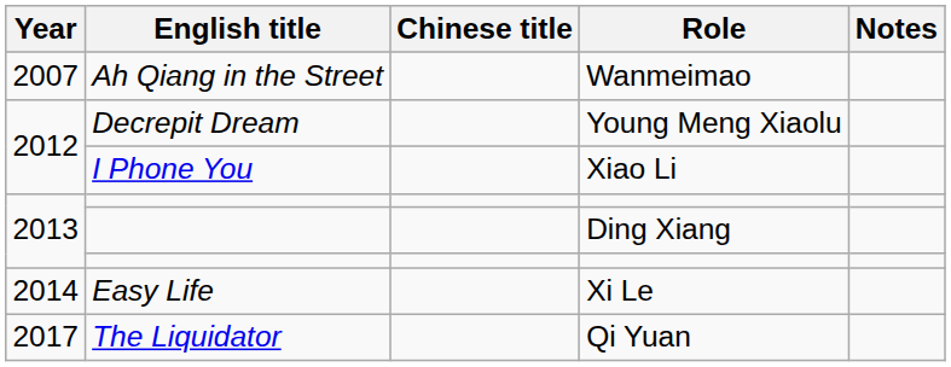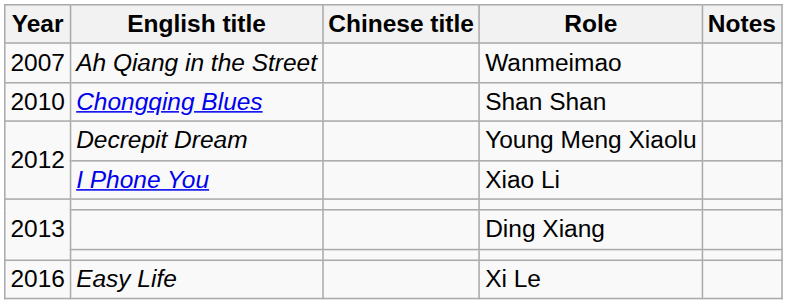 <table class="wikitable">
 <tr>
 <th>Year</th>
 <th>English title</th>
 <th>Chinese title</th>
 <th>Role</th>
 <th>Notes</th>
 </tr>
 <tr>
 <td>2007</td>
 <td><em>Ah Qiang in the Street</em></td>
 <td></td>
 <td>Wanmeimao</td>
+<td></td>
+</tr>
+<tr>
+<td>2010</td>
+<td><em><a href='#'>Chongqing Blues</a></em></td>
+<td></td>
+<td>Shan Shan</td>
 <td></td>
 </tr>
 <tr>
 <td rowspan=2>2012</td>
 <td><em>Decrepit Dream</em></td>
 <td></td>
 <td>Young Meng Xiaolu</td>
 <td></td>
 </tr>
 <tr>
 <td><em><a href='#'>I Phone You</a></em></td>
 <td></td>
 <td>Xiao Li</td>
 <td></td>
 </tr>
 <tr>
 <td rowspan=3>2013</td>
 <td></td>
 <td></td>
 <td></td>
 <td></td>
 </tr>
 <tr>
 <td></td>
 <td></td>
 <td>Ding Xiang</td>
 <td></td>
 </tr>
 <tr>
 <td></td>
 <td></td>
 <td></td>
 <td></td>
 </tr>
 <tr>
-<td>2014</td>
+<td>2016</td>
 <td><em>Easy Life</em></td>
 <td></td>
 <td>Xi Le</td>
 <td></td>
 </tr>
-<tr>
-<td>2017</td>
-<td><em><a href='#'>The Liquidator</a></em></td>
-<td></td>
-<td>Qi Yuan</td>
-<td></td>
-</tr>
 </table>
